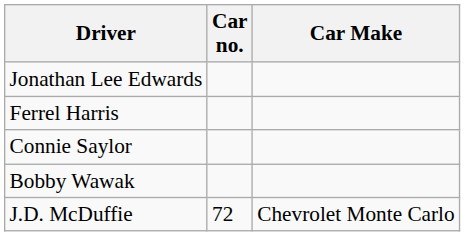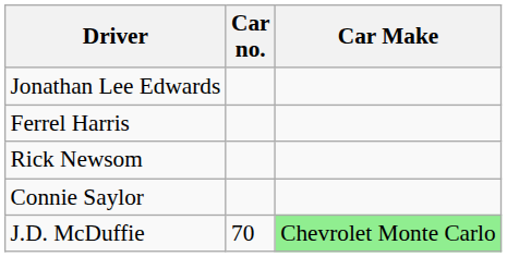 <table class="wikitable">
 <tr>
 <th>Driver</th>
 <th>Car<br>no.</th>
 <th>Car Make</th>
 </tr>
 <tr>
 <td>Jonathan Lee Edwards</td>
 <td></td>
 <td></td>
 </tr>
 <tr>
 <td>Ferrel Harris</td>
 <td></td>
 <td></td>
 </tr>
 <tr>
+<td>Rick Newsom</td>
+<td></td>
+<td></td>
+</tr>
+<tr>
 <td>Connie Saylor</td>
 <td></td>
 <td></td>
 </tr>
 <tr>
-<td>Bobby Wawak</td>
-<td></td>
-<td></td>
-</tr>
-<tr>
 <td>J.D. McDuffie</td>
-<td>72</td>
-<td>Chevrolet Monte Carlo</td>
+<td>70</td>
+<td style="background: lightgreen;">Chevrolet Monte Carlo</td>
 </tr>
 </table>
